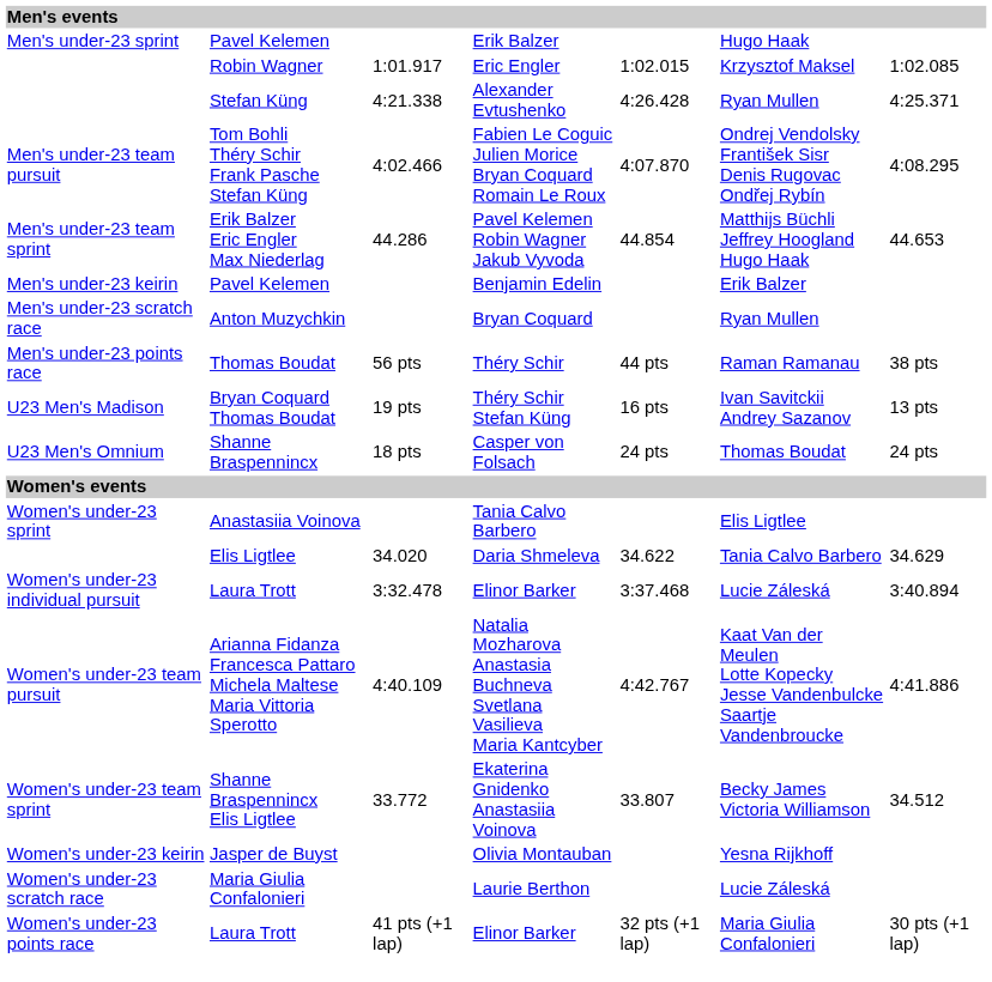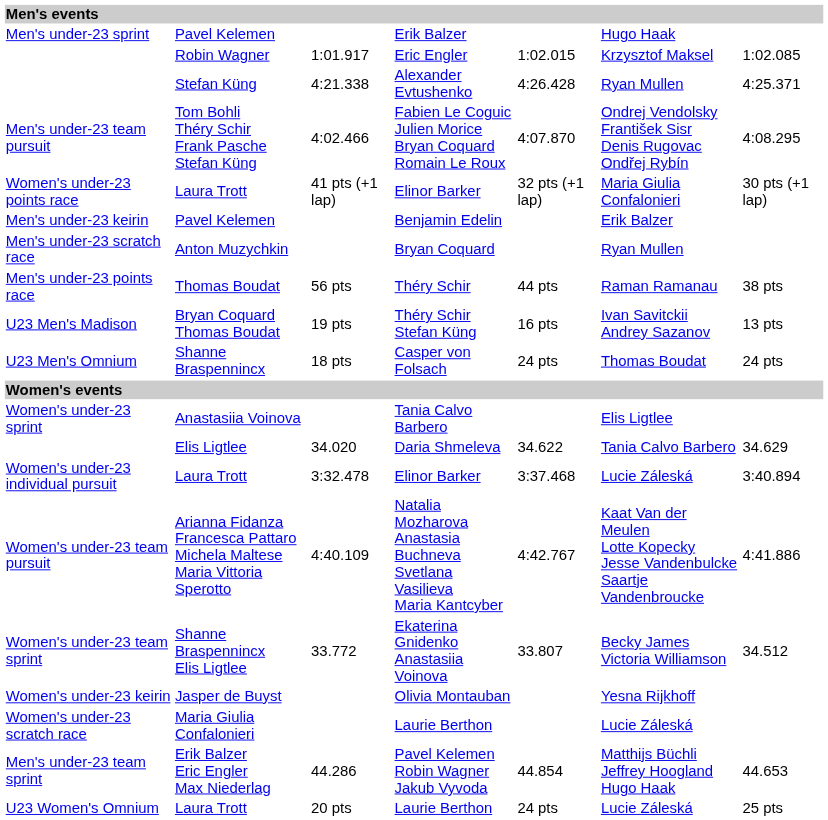 <table>
 <tr bgcolor="#cccccc">
 <td colspan=7><strong>Men's events</strong></td>
 </tr>
 <tr>
 <td><a href='#'>Men's under-23 sprint</a></td>
 <td><a href='#'>Pavel Kelemen</a><br><small></small></td>
 <td></td>
 <td><a href='#'>Erik Balzer</a><br><small></small></td>
 <td></td>
 <td><a href='#'>Hugo Haak</a><br><small></small></td>
 <td></td>
 </tr>
 <tr>
 <td></td>
 <td><a href='#'>Robin Wagner</a><br><small></small></td>
 <td>1:01.917</td>
 <td><a href='#'>Eric Engler</a><br><small></small></td>
 <td>1:02.015</td>
 <td><a href='#'>Krzysztof Maksel</a><br><small></small></td>
 <td>1:02.085</td>
 </tr>
 <tr>
 <td></td>
 <td><a href='#'>Stefan Küng</a><br><small></small></td>
 <td>4:21.338</td>
 <td><a href='#'>Alexander Evtushenko</a><br><small></small></td>
 <td>4:26.428</td>
 <td><a href='#'>Ryan Mullen</a><br><small></small></td>
 <td>4:25.371</td>
 </tr>
 <tr>
 <td><a href='#'>Men's under-23 team pursuit</a></td>
 <td><a href='#'>Tom Bohli</a><br><a href='#'>Théry Schir</a><br><a href='#'>Frank Pasche</a><br><a href='#'>Stefan Küng</a><br><small></small></td>
 <td>4:02.466</td>
 <td><a href='#'>Fabien Le Coguic</a><br><a href='#'>Julien Morice</a><br><a href='#'>Bryan Coquard</a><br><a href='#'>Romain Le Roux</a><br><small></small></td>
 <td>4:07.870</td>
 <td><a href='#'>Ondrej Vendolsky</a><br><a href='#'>František Sisr</a><br><a href='#'>Denis Rugovac</a><br><a href='#'>Ondřej Rybín</a><br><small></small></td>
 <td>4:08.295</td>
 </tr>
 <tr>
-<td><a href='#'>Men's under-23 team sprint</a></td>
-<td><a href='#'>Erik Balzer</a><br><a href='#'>Eric Engler</a><br><a href='#'>Max Niederlag</a><br><small></small></td>
-<td>44.286</td>
-<td><a href='#'>Pavel Kelemen</a><br><a href='#'>Robin Wagner</a><br><a href='#'>Jakub Vyvoda</a><br><small></small></td>
-<td>44.854</td>
-<td><a href='#'>Matthijs Büchli</a><br><a href='#'>Jeffrey Hoogland</a><br><a href='#'>Hugo Haak</a><br><small></small></td>
-<td>44.653</td>
+<td><a href='#'>Women's under-23 points race</a></td>
+<td><a href='#'>Laura Trott</a><br><small></small></td>
+<td>41 pts (+1 lap)</td>
+<td><a href='#'>Elinor Barker</a><br><small></small></td>
+<td>32 pts (+1 lap)</td>
+<td><a href='#'>Maria Giulia Confalonieri</a><br><small></small></td>
+<td>30 pts (+1 lap)</td>
 </tr>
 <tr>
 <td><a href='#'>Men's under-23 keirin</a></td>
 <td><a href='#'>Pavel Kelemen</a><br><small></small></td>
 <td></td>
 <td><a href='#'>Benjamin Edelin</a><br><small></small></td>
 <td></td>
 <td><a href='#'>Erik Balzer</a><br><small></small></td>
 <td></td>
 </tr>
 <tr>
 <td><a href='#'>Men's under-23 scratch race</a></td>
 <td><a href='#'>Anton Muzychkin</a><br><small></small></td>
 <td></td>
 <td><a href='#'>Bryan Coquard</a><br><small></small></td>
 <td></td>
 <td><a href='#'>Ryan Mullen</a><br><small></small></td>
 <td></td>
 </tr>
 <tr>
 <td><a href='#'>Men's under-23 points race</a></td>
 <td><a href='#'>Thomas Boudat</a><br><small></small></td>
 <td>56 pts</td>
 <td><a href='#'>Théry Schir</a><br><small></small></td>
 <td>44 pts</td>
 <td><a href='#'>Raman Ramanau</a><br><small></small></td>
 <td>38 pts</td>
 </tr>
 <tr>
 <td><a href='#'>U23 Men's Madison</a></td>
 <td><a href='#'>Bryan Coquard</a><br><a href='#'>Thomas Boudat</a><br><small></small></td>
 <td>19 pts</td>
 <td><a href='#'>Théry Schir</a><br><a href='#'>Stefan Küng</a><br><small></small></td>
 <td>16 pts</td>
 <td><a href='#'>Ivan Savitckii</a><br><a href='#'>Andrey Sazanov</a><br><small></small></td>
 <td>13 pts</td>
 </tr>
 <tr>
 <td><a href='#'>U23 Men's Omnium</a></td>
 <td><a href='#'>Shanne Braspennincx</a><br><small></small></td>
 <td>18 pts</td>
 <td><a href='#'>Casper von Folsach</a><br><small></small></td>
 <td>24 pts</td>
 <td><a href='#'>Thomas Boudat</a><br><small></small></td>
 <td>24 pts</td>
 </tr>
 <tr style="background:#ccc;">
 <td colspan=7><strong>Women's events</strong></td>
 </tr>
 <tr>
 <td><a href='#'>Women's under-23 sprint</a></td>
 <td><a href='#'>Anastasiia Voinova</a><br><small></small></td>
 <td></td>
 <td><a href='#'>Tania Calvo Barbero</a><br><small></small></td>
 <td></td>
 <td><a href='#'>Elis Ligtlee</a><br><small></small></td>
 <td></td>
 </tr>
 <tr>
 <td></td>
 <td><a href='#'>Elis Ligtlee</a><br><small></small></td>
 <td>34.020</td>
 <td><a href='#'>Daria Shmeleva</a><br><small></small></td>
 <td>34.622</td>
 <td><a href='#'>Tania Calvo Barbero</a><br><small></small></td>
 <td>34.629</td>
 </tr>
 <tr>
 <td><a href='#'>Women's under-23 individual pursuit</a></td>
 <td><a href='#'>Laura Trott</a><br><small></small></td>
 <td>3:32.478</td>
 <td><a href='#'>Elinor Barker</a><br><small></small></td>
 <td>3:37.468</td>
 <td><a href='#'>Lucie Záleská</a><br><small></small></td>
 <td>3:40.894</td>
 </tr>
 <tr>
 <td><a href='#'>Women's under-23 team pursuit</a></td>
 <td><a href='#'>Arianna Fidanza</a><br><a href='#'>Francesca Pattaro</a><br><a href='#'>Michela Maltese</a><br><a href='#'>Maria Vittoria Sperotto</a><br><small></small></td>
 <td>4:40.109</td>
 <td><a href='#'>Natalia Mozharova</a><br><a href='#'>Anastasia Buchneva</a><br><a href='#'>Svetlana Vasilieva</a><br><a href='#'>Maria Kantcyber</a><br><small></small></td>
 <td>4:42.767</td>
 <td><a href='#'>Kaat Van der Meulen</a><br><a href='#'>Lotte Kopecky</a><br><a href='#'>Jesse Vandenbulcke</a><br><a href='#'>Saartje Vandenbroucke</a><br><small></small></td>
 <td>4:41.886</td>
 </tr>
 <tr>
 <td><a href='#'>Women's under-23 team sprint</a></td>
 <td><a href='#'>Shanne Braspennincx</a><br><a href='#'>Elis Ligtlee</a><br><small></small></td>
 <td>33.772</td>
 <td><a href='#'>Ekaterina Gnidenko</a><br><a href='#'>Anastasiia Voinova</a><br><small></small></td>
 <td>33.807</td>
 <td><a href='#'>Becky James</a><br><a href='#'>Victoria Williamson</a><br><small></small></td>
 <td>34.512</td>
 </tr>
 <tr>
 <td><a href='#'>Women's under-23 keirin</a></td>
 <td><a href='#'>Jasper de Buyst</a><br><small></small></td>
 <td></td>
 <td><a href='#'>Olivia Montauban</a><br><small></small></td>
 <td></td>
 <td><a href='#'>Yesna Rijkhoff</a><br><small></small></td>
 <td></td>
 </tr>
 <tr>
 <td><a href='#'>Women's under-23 scratch race</a></td>
 <td><a href='#'>Maria Giulia Confalonieri</a><br><small></small></td>
 <td></td>
 <td><a href='#'>Laurie Berthon</a><br><small></small></td>
 <td></td>
 <td><a href='#'>Lucie Záleská</a><br><small></small></td>
 <td></td>
 </tr>
 <tr>
-<td><a href='#'>Women's under-23 points race</a></td>
+<td><a href='#'>Men's under-23 team sprint</a></td>
+<td><a href='#'>Erik Balzer</a><br><a href='#'>Eric Engler</a><br><a href='#'>Max Niederlag</a><br><small></small></td>
+<td>44.286</td>
+<td><a href='#'>Pavel Kelemen</a><br><a href='#'>Robin Wagner</a><br><a href='#'>Jakub Vyvoda</a><br><small></small></td>
+<td>44.854</td>
+<td><a href='#'>Matthijs Büchli</a><br><a href='#'>Jeffrey Hoogland</a><br><a href='#'>Hugo Haak</a><br><small></small></td>
+<td>44.653</td>
+</tr>
+<tr>
+<td><a href='#'>U23 Women's Omnium</a></td>
 <td><a href='#'>Laura Trott</a><br><small></small></td>
-<td>41 pts (+1 lap)</td>
-<td><a href='#'>Elinor Barker</a><br><small></small></td>
-<td>32 pts (+1 lap)</td>
-<td><a href='#'>Maria Giulia Confalonieri</a><br><small></small></td>
-<td>30 pts (+1 lap)</td>
+<td>20 pts</td>
+<td><a href='#'>Laurie Berthon</a><br><small></small></td>
+<td>24 pts</td>
+<td><a href='#'>Lucie Záleská</a><br><small></small></td>
+<td>25 pts</td>
 </tr>
 </table>
